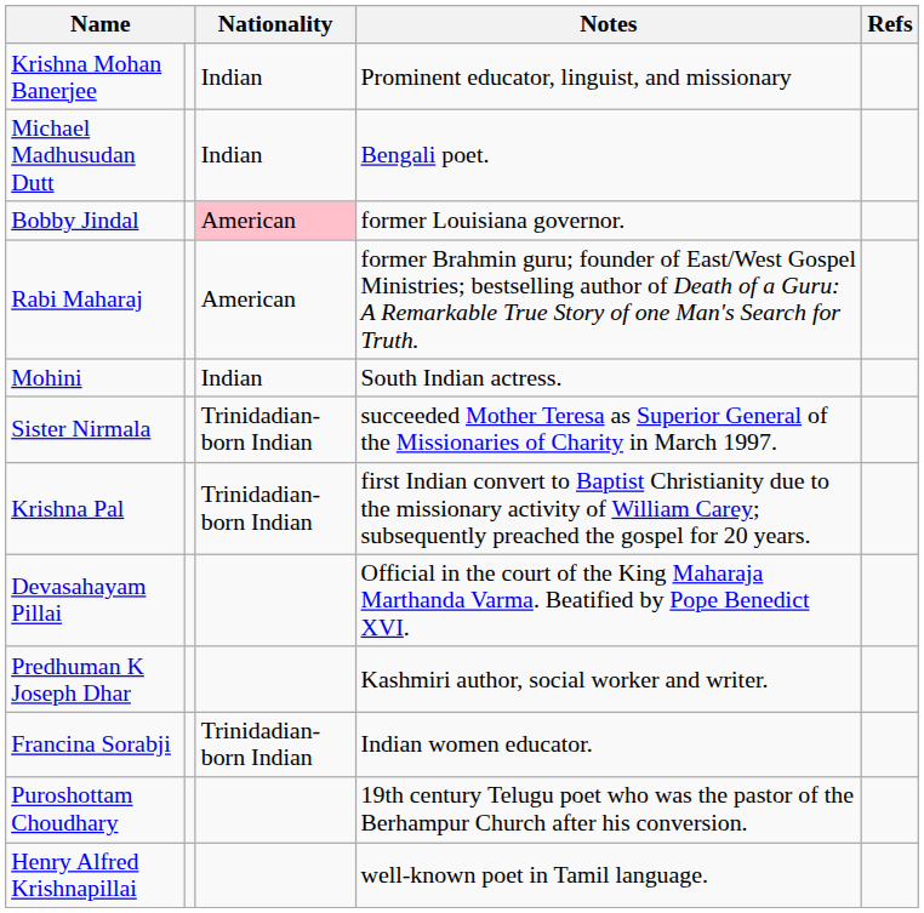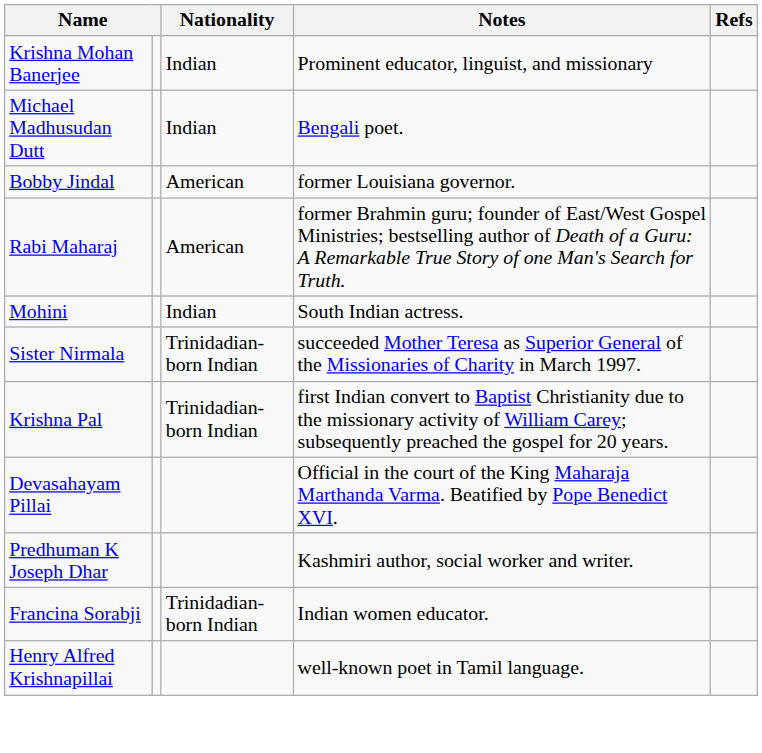 <table class="wikitable sortable">
 <tr>
 <th colspan="2">Name</th>
 <th>Nationality</th>
 <th>Notes</th>
 <th>Refs</th>
 </tr>
 <tr>
 <td><a href='#'>Krishna Mohan Banerjee</a></td>
 <td></td>
 <td>Indian</td>
 <td>Prominent educator, linguist, and missionary</td>
 <td></td>
 </tr>
 <tr>
 <td><a href='#'>Michael Madhusudan Dutt</a></td>
 <td></td>
 <td>Indian</td>
 <td><a href='#'>Bengali</a> poet.</td>
 <td></td>
 </tr>
 <tr>
 <td><a href='#'>Bobby Jindal</a></td>
 <td></td>
-<td style="background: pink;">American</td>
+<td>American</td>
 <td>former Louisiana governor.</td>
 <td></td>
 </tr>
 <tr>
 <td><a href='#'>Rabi Maharaj</a></td>
 <td></td>
 <td>American</td>
 <td>former Brahmin guru; founder of East/West Gospel Ministries; bestselling author of <em>Death of a Guru: A Remarkable True Story of one Man's Search for Truth.</em></td>
 <td></td>
 </tr>
 <tr>
 <td><a href='#'>Mohini</a></td>
 <td></td>
 <td>Indian</td>
 <td>South Indian actress.</td>
 <td></td>
 </tr>
 <tr>
 <td><a href='#'>Sister Nirmala</a></td>
 <td></td>
 <td>Trinidadian-born Indian</td>
 <td>succeeded <a href='#'>Mother Teresa</a> as <a href='#'>Superior General</a> of the <a href='#'>Missionaries of Charity</a> in March 1997.</td>
 <td></td>
 </tr>
 <tr>
 <td><a href='#'>Krishna Pal</a></td>
 <td></td>
 <td>Trinidadian-born Indian</td>
 <td>first Indian convert to <a href='#'>Baptist</a> Christianity due to the missionary activity of <a href='#'>William Carey</a>; subsequently preached the gospel for 20 years.</td>
 <td></td>
 </tr>
 <tr>
 <td><a href='#'>Devasahayam Pillai</a></td>
 <td></td>
 <td></td>
 <td>Official in the court of the King <a href='#'>Maharaja Marthanda Varma</a>. Beatified by <a href='#'>Pope Benedict XVI</a>.</td>
 <td></td>
 </tr>
 <tr>
 <td><a href='#'>Predhuman K Joseph Dhar</a></td>
 <td></td>
 <td></td>
 <td>Kashmiri author, social worker and writer.</td>
 <td></td>
 </tr>
 <tr>
 <td><a href='#'>Francina Sorabji</a></td>
 <td></td>
 <td>Trinidadian-born Indian</td>
 <td>Indian women educator.</td>
 <td></td>
 </tr>
 <tr>
-<td><a href='#'>Puroshottam Choudhary</a></td>
-<td></td>
-<td></td>
-<td>19th century Telugu poet who was the pastor of the Berhampur Church after his conversion.</td>
-<td></td>
-</tr>
-<tr>
 <td><a href='#'>Henry Alfred Krishnapillai</a></td>
 <td></td>
 <td></td>
 <td>well-known poet in Tamil language.</td>
 <td></td>
 </tr>
 </table>
